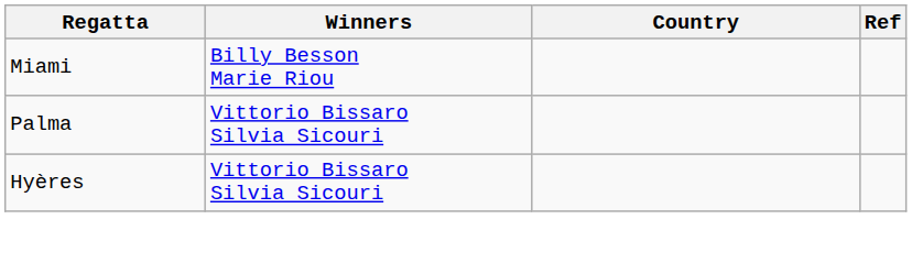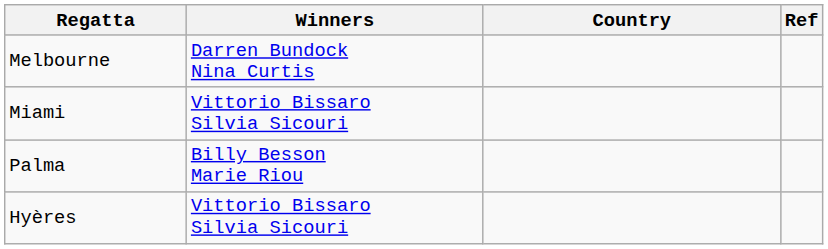 <table class="wikitable">
 <tr>
 <th width=120>Regatta</th>
 <th style="width:200px;">Winners</th>
 <th style="width:200px;">Country</th>
 <th>Ref</th>
 </tr>
 <tr>
+<td>Melbourne</td>
+<td><a href='#'>Darren Bundock</a><br><a href='#'>Nina Curtis</a></td>
+<td></td>
+<td></td>
+</tr>
+<tr>
 <td>Miami</td>
-<td><a href='#'>Billy Besson</a><br><a href='#'>Marie Riou</a></td>
+<td><a href='#'>Vittorio Bissaro</a><br><a href='#'>Silvia Sicouri</a></td>
 <td></td>
 <td></td>
 </tr>
 <tr>
 <td>Palma</td>
-<td><a href='#'>Vittorio Bissaro</a><br><a href='#'>Silvia Sicouri</a></td>
+<td><a href='#'>Billy Besson</a><br><a href='#'>Marie Riou</a></td>
 <td></td>
 <td></td>
 </tr>
 <tr>
 <td>Hyères</td>
 <td><a href='#'>Vittorio Bissaro</a><br><a href='#'>Silvia Sicouri</a></td>
 <td></td>
 <td></td>
 </tr>
 </table>
